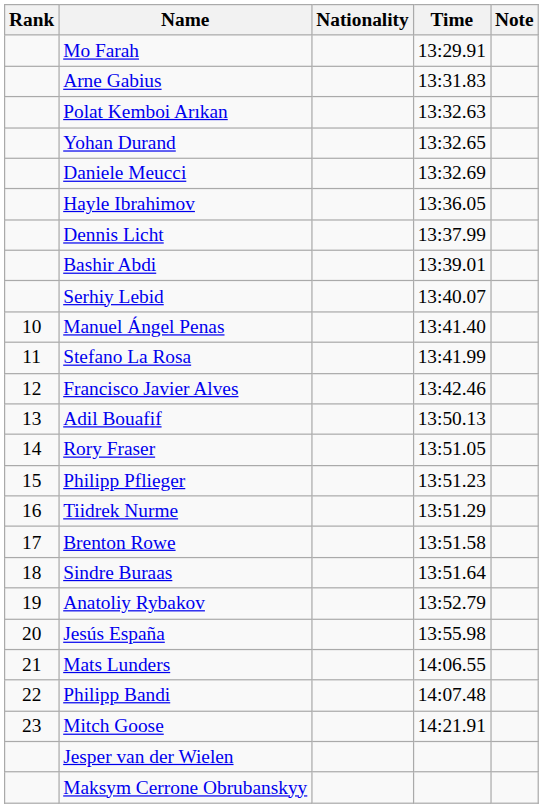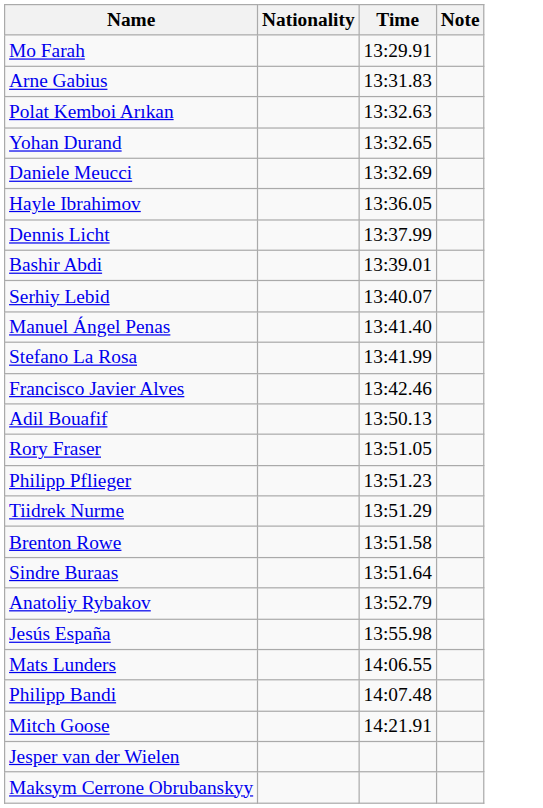 <table class="wikitable sortable" style="text-align:center">
 <tr>
-<th>Rank</th>
 <th>Name</th>
 <th>Nationality</th>
 <th>Time</th>
 <th>Note</th>
 </tr>
 <tr>
-<td></td>
 <td align="left"><a href='#'>Mo Farah</a></td>
 <td align=left></td>
 <td>13:29.91</td>
 <td></td>
 </tr>
 <tr>
-<td></td>
 <td align="left"><a href='#'>Arne Gabius</a></td>
 <td align=left></td>
 <td>13:31.83</td>
 <td></td>
 </tr>
 <tr>
-<td></td>
 <td align="left"><a href='#'>Polat Kemboi Arıkan</a></td>
 <td align=left></td>
 <td>13:32.63</td>
 <td></td>
 </tr>
 <tr>
-<td></td>
 <td align="left"><a href='#'>Yohan Durand</a></td>
 <td align=left></td>
 <td>13:32.65</td>
 <td></td>
 </tr>
 <tr>
-<td></td>
 <td align="left"><a href='#'>Daniele Meucci</a></td>
 <td align=left></td>
 <td>13:32.69</td>
 <td></td>
 </tr>
 <tr>
-<td></td>
 <td align="left"><a href='#'>Hayle Ibrahimov</a></td>
 <td align=left></td>
 <td>13:36.05</td>
 <td></td>
 </tr>
 <tr>
-<td></td>
 <td align="left"><a href='#'>Dennis Licht</a></td>
 <td align=left></td>
 <td>13:37.99</td>
 <td></td>
 </tr>
 <tr>
-<td></td>
 <td align="left"><a href='#'>Bashir Abdi</a></td>
 <td align=left></td>
 <td>13:39.01</td>
 <td></td>
 </tr>
 <tr>
-<td></td>
 <td align="left"><a href='#'>Serhiy Lebid</a></td>
 <td align=left></td>
 <td>13:40.07</td>
 <td></td>
 </tr>
 <tr>
-<td>10</td>
 <td align="left"><a href='#'>Manuel Ángel Penas</a></td>
 <td align=left></td>
 <td>13:41.40</td>
 <td></td>
 </tr>
 <tr>
-<td>11</td>
 <td align="left"><a href='#'>Stefano La Rosa</a></td>
 <td align=left></td>
 <td>13:41.99</td>
 <td></td>
 </tr>
 <tr>
-<td>12</td>
 <td align="left"><a href='#'>Francisco Javier Alves</a></td>
 <td align=left></td>
 <td>13:42.46</td>
 <td></td>
 </tr>
 <tr>
-<td>13</td>
 <td align="left"><a href='#'>Adil Bouafif</a></td>
 <td align=left></td>
 <td>13:50.13</td>
 <td></td>
 </tr>
 <tr>
-<td>14</td>
 <td align="left"><a href='#'>Rory Fraser</a></td>
 <td align=left></td>
 <td>13:51.05</td>
 <td></td>
 </tr>
 <tr>
-<td>15</td>
 <td align="left"><a href='#'>Philipp Pflieger</a></td>
 <td align=left></td>
 <td>13:51.23</td>
 <td></td>
 </tr>
 <tr>
-<td>16</td>
 <td align="left"><a href='#'>Tiidrek Nurme</a></td>
 <td align=left></td>
 <td>13:51.29</td>
 <td></td>
 </tr>
 <tr>
-<td>17</td>
 <td align="left"><a href='#'>Brenton Rowe</a></td>
 <td align=left></td>
 <td>13:51.58</td>
 <td></td>
 </tr>
 <tr>
-<td>18</td>
 <td align="left"><a href='#'>Sindre Buraas</a></td>
 <td align=left></td>
 <td>13:51.64</td>
 <td></td>
 </tr>
 <tr>
-<td>19</td>
 <td align="left"><a href='#'>Anatoliy Rybakov</a></td>
 <td align=left></td>
 <td>13:52.79</td>
 <td></td>
 </tr>
 <tr>
-<td>20</td>
 <td align="left"><a href='#'>Jesús España</a></td>
 <td align=left></td>
 <td>13:55.98</td>
 <td></td>
 </tr>
 <tr>
-<td>21</td>
 <td align="left"><a href='#'>Mats Lunders</a></td>
 <td align=left></td>
 <td>14:06.55</td>
 <td></td>
 </tr>
 <tr>
-<td>22</td>
 <td align="left"><a href='#'>Philipp Bandi</a></td>
 <td align=left></td>
 <td>14:07.48</td>
 <td></td>
 </tr>
 <tr>
-<td>23</td>
 <td align="left"><a href='#'>Mitch Goose</a></td>
 <td align=left></td>
 <td>14:21.91</td>
 <td></td>
 </tr>
 <tr>
-<td></td>
 <td align="left"><a href='#'>Jesper van der Wielen</a></td>
 <td align=left></td>
 <td></td>
 <td></td>
 </tr>
 <tr>
-<td></td>
 <td align="left"><a href='#'>Maksym Cerrone Obrubanskyy</a></td>
 <td align=left></td>
 <td></td>
 <td></td>
 </tr>
 </table>
